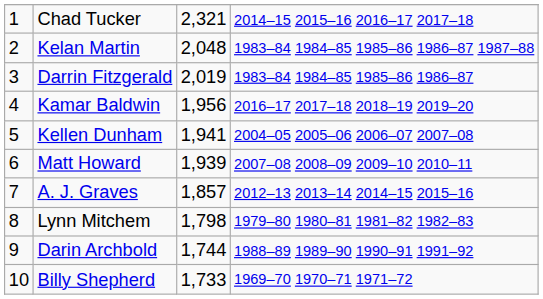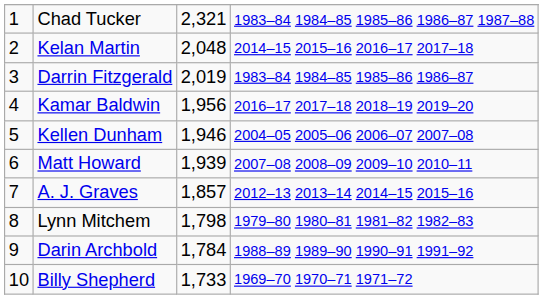 <table class="wikitable">
 <tr>
 </tr>
 <tr>
 <td>1</td>
 <td>Chad Tucker</td>
 <td>2,321</td>
-<td style="font-size:80%;"><a href='#'>2014–15</a> <a href='#'>2015–16</a> <a href='#'>2016–17</a> <a href='#'>2017–18</a></td>
+<td style="font-size:80%;"><a href='#'>1983–84</a> <a href='#'>1984–85</a> <a href='#'>1985–86</a> <a href='#'>1986–87</a> <a href='#'>1987–88</a></td>
 </tr>
 <tr>
 <td>2</td>
 <td><a href='#'>Kelan Martin</a></td>
 <td>2,048</td>
-<td style="font-size:80%;"><a href='#'>1983–84</a> <a href='#'>1984–85</a> <a href='#'>1985–86</a> <a href='#'>1986–87</a> <a href='#'>1987–88</a></td>
+<td style="font-size:80%;"><a href='#'>2014–15</a> <a href='#'>2015–16</a> <a href='#'>2016–17</a> <a href='#'>2017–18</a></td>
 </tr>
 <tr>
 <td>3</td>
 <td><a href='#'>Darrin Fitzgerald</a></td>
 <td>2,019</td>
 <td style="font-size:80%;"><a href='#'>1983–84</a> <a href='#'>1984–85</a> <a href='#'>1985–86</a> <a href='#'>1986–87</a></td>
 </tr>
 <tr>
 <td>4</td>
 <td><a href='#'>Kamar Baldwin</a></td>
 <td>1,956</td>
 <td style="font-size:80%;"><a href='#'>2016–17</a> <a href='#'>2017–18</a> <a href='#'>2018–19</a> <a href='#'>2019–20</a></td>
 </tr>
 <tr>
 <td>5</td>
 <td><a href='#'>Kellen Dunham</a></td>
-<td>1,941</td>
+<td>1,946</td>
 <td style="font-size:80%;"><a href='#'>2004–05</a> <a href='#'>2005–06</a> <a href='#'>2006–07</a> <a href='#'>2007–08</a></td>
 </tr>
 <tr>
 <td>6</td>
 <td><a href='#'>Matt Howard</a></td>
 <td>1,939</td>
 <td style="font-size:80%;"><a href='#'>2007–08</a> <a href='#'>2008–09</a> <a href='#'>2009–10</a> <a href='#'>2010–11</a></td>
 </tr>
 <tr>
 <td>7</td>
 <td><a href='#'>A. J. Graves</a></td>
 <td>1,857</td>
 <td style="font-size:80%;"><a href='#'>2012–13</a> <a href='#'>2013–14</a> <a href='#'>2014–15</a> <a href='#'>2015–16</a></td>
 </tr>
 <tr>
 <td>8</td>
 <td>Lynn Mitchem</td>
 <td>1,798</td>
 <td style="font-size:80%;"><a href='#'>1979–80</a> <a href='#'>1980–81</a> <a href='#'>1981–82</a> <a href='#'>1982–83</a></td>
 </tr>
 <tr>
 <td>9</td>
 <td><a href='#'>Darin Archbold</a></td>
-<td>1,744</td>
+<td>1,784</td>
 <td style="font-size:80%;"><a href='#'>1988–89</a> <a href='#'>1989–90</a> <a href='#'>1990–91</a> <a href='#'>1991–92</a></td>
 </tr>
 <tr>
 <td>10</td>
 <td><a href='#'>Billy Shepherd</a></td>
 <td>1,733</td>
 <td style="font-size:80%;"><a href='#'>1969–70</a> <a href='#'>1970–71</a> <a href='#'>1971–72</a></td>
 </tr>
 </table>
